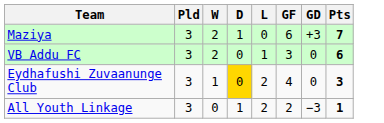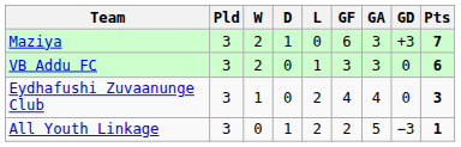 <table class="wikitable" style="text-align:center">
 <tr>
 <th width=175>Team</th>
 <th style="width:20px;" abbr="Played">Pld</th>
 <th style="width:20px;" abbr="Won">W</th>
 <th style="width:20px;" abbr="Drawn">D</th>
 <th style="width:20px;" abbr="Lost">L</th>
 <th style="width:20px;" abbr="Goals for">GF</th>
+<th style="width:20px;" abbr="Goals against">GA</th>
 <th style="width:20px;" abbr="Goal difference">GD</th>
 <th style="width:20px;" abbr="Points">Pts</th>
 </tr>
 <tr style="background:#cfc;">
 <td align=left><a href='#'>Maziya</a></td>
 <td>3</td>
 <td>2</td>
 <td>1</td>
 <td>0</td>
 <td>6</td>
+<td>3</td>
 <td>+3</td>
 <td><strong>7</strong></td>
 </tr>
 <tr style="background:#cfc;">
 <td align=left><a href='#'>VB Addu FC</a></td>
 <td>3</td>
 <td>2</td>
 <td>0</td>
 <td>1</td>
 <td>3</td>
+<td>3</td>
 <td>0</td>
 <td><strong>6</strong></td>
 </tr>
 <tr>
 <td align=left><a href='#'>Eydhafushi Zuvaanunge Club</a></td>
 <td>3</td>
 <td>1</td>
-<td style="background: gold;">0</td>
+<td>0</td>
 <td>2</td>
+<td>4</td>
 <td>4</td>
 <td>0</td>
 <td><strong>3</strong></td>
 </tr>
 <tr>
 <td align=left><a href='#'>All Youth Linkage</a></td>
 <td>3</td>
 <td>0</td>
 <td>1</td>
 <td>2</td>
 <td>2</td>
+<td>5</td>
 <td>−3</td>
 <td><strong>1</strong></td>
 </tr>
 </table>
